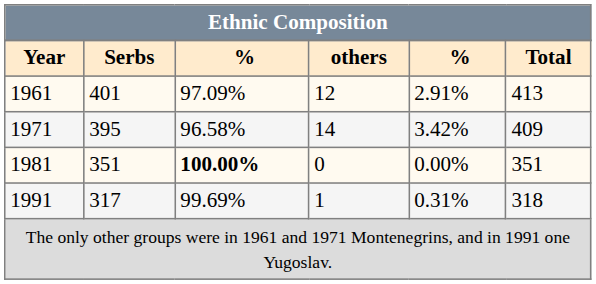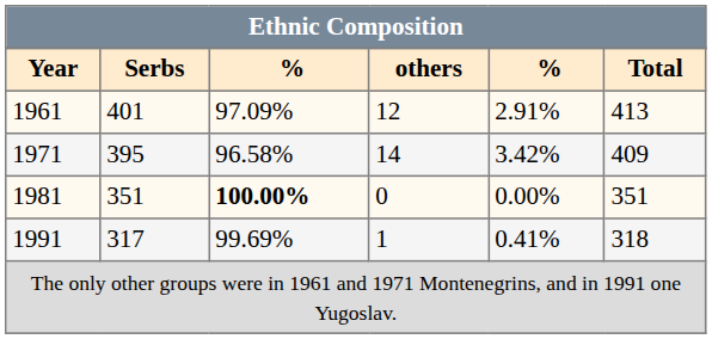 <table border="2" cellspacing="0" cellpadding="3" rules="all" width="30%" style="clear:all; margin:5px 0 0em 0em; border-style: solid; border-width: 1px; border-collapse:collapse; font-size:85%; empty-cells:show">
 <tr>
 <td colspan="12" align=center style="background:#778899; color:white"><strong>Ethnic Composition</strong></td>
 </tr>
 <tr>
 </tr>
 <tr bgcolor="#FFEBCD">
 <th>Year</th>
 <th>Serbs</th>
 <th> %</th>
 <th>others</th>
 <th> %</th>
 <th>Total</th>
 </tr>
 <tr bgcolor="#fffaf0">
 <td>1961</td>
 <td>401</td>
 <td>97.09%</td>
 <td>12</td>
 <td>2.91%</td>
 <td>413</td>
 </tr>
 <tr bgcolor="#f5f5f5">
 <td>1971</td>
 <td>395</td>
 <td>96.58%</td>
 <td>14</td>
 <td>3.42%</td>
 <td>409</td>
 </tr>
 <tr bgcolor="#fffaf0">
 <td>1981</td>
 <td>351</td>
 <td><strong>100.00%</strong></td>
 <td>0</td>
 <td>0.00%</td>
 <td>351</td>
 </tr>
 <tr bgcolor="#f5f5f5">
 <td>1991</td>
 <td>317</td>
 <td>99.69%</td>
 <td>1</td>
-<td>0.31%</td>
+<td>0.41%</td>
 <td>318</td>
 </tr>
 <tr>
 <td colspan="14" align=center style="background:#dcdcdc;"><small>The only other groups were in 1961 and 1971 Montenegrins, and in 1991 one Yugoslav.</small></td>
 </tr>
 </table>
